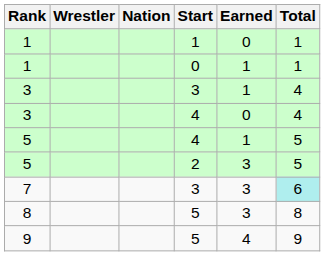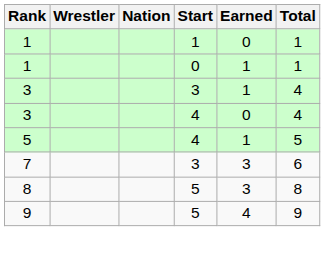 <table class="wikitable sortable" style="text-align:center;">
 <tr>
 <th>Rank</th>
 <th>Wrestler</th>
 <th>Nation</th>
 <th>Start</th>
 <th>Earned</th>
 <th>Total</th>
 </tr>
 <tr style="background:#cfc;">
 <td>1</td>
 <td align=left></td>
 <td align=left></td>
 <td>1</td>
 <td>0</td>
 <td>1</td>
 </tr>
 <tr style="background:#cfc;">
 <td>1</td>
 <td align=left></td>
 <td align=left></td>
 <td>0</td>
 <td>1</td>
 <td>1</td>
 </tr>
 <tr style="background:#cfc;">
 <td>3</td>
 <td align=left></td>
 <td align=left></td>
 <td>3</td>
 <td>1</td>
 <td>4</td>
 </tr>
 <tr style="background:#cfc;">
 <td>3</td>
 <td align=left></td>
 <td align=left></td>
 <td>4</td>
 <td>0</td>
 <td>4</td>
 </tr>
 <tr style="background:#cfc;">
 <td>5</td>
 <td align=left></td>
 <td align=left></td>
 <td>4</td>
 <td>1</td>
 <td>5</td>
 </tr>
-<tr style="background:#cfc;">
-<td>5</td>
-<td align=left></td>
-<td align=left></td>
-<td>2</td>
-<td>3</td>
-<td>5</td>
-</tr>
 <tr>
 <td>7</td>
 <td align=left></td>
 <td align=left></td>
 <td>3</td>
 <td>3</td>
-<td style="background: paleturquoise;">6</td>
+<td>6</td>
 </tr>
 <tr>
 <td>8</td>
 <td align=left></td>
 <td align=left></td>
 <td>5</td>
 <td>3</td>
 <td>8</td>
 </tr>
 <tr>
 <td>9</td>
 <td align=left></td>
 <td align=left></td>
 <td>5</td>
 <td>4</td>
 <td>9</td>
 </tr>
 </table>
